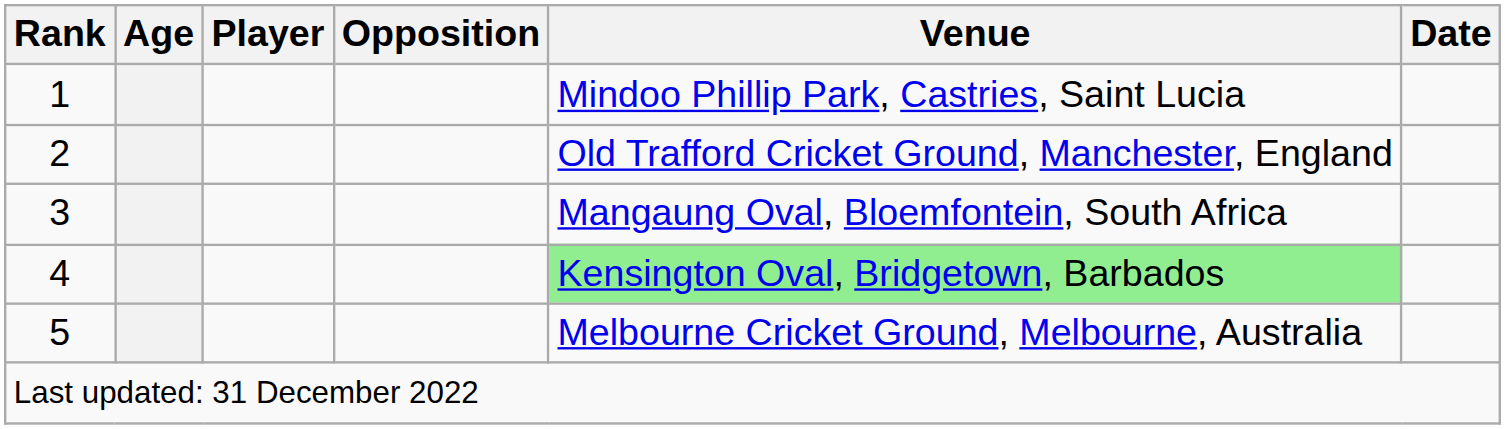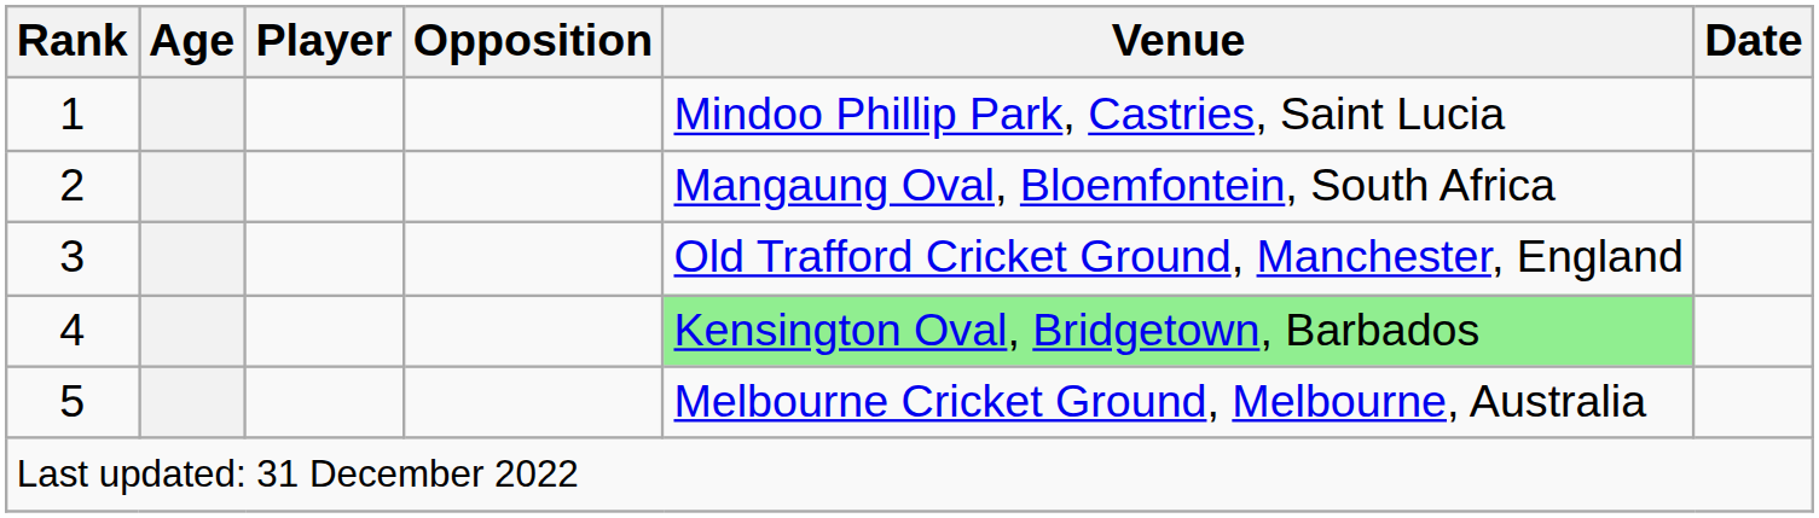 <table class="wikitable plainrowheaders sortable">
 <tr>
 <th scope=col>Rank</th>
 <th scope=col>Age</th>
 <th scope=col>Player</th>
 <th scope=col>Opposition</th>
 <th scope=col>Venue</th>
 <th scope=col>Date</th>
 </tr>
 <tr>
 <td align=center>1</td>
 <th scope=row style=text-align:center;></th>
 <td></td>
 <td></td>
 <td><a href='#'>Mindoo Phillip Park</a>, <a href='#'>Castries</a>, Saint Lucia</td>
 <td><a href='#'></a></td>
 </tr>
 <tr>
 <td align=center>2</td>
 <th scope=row style=text-align:center;></th>
 <td></td>
 <td></td>
-<td><a href='#'>Old Trafford Cricket Ground</a>, <a href='#'>Manchester</a>, England</td>
+<td><a href='#'>Mangaung Oval</a>, <a href='#'>Bloemfontein</a>, South Africa</td>
 <td><a href='#'></a></td>
 </tr>
 <tr>
 <td align=center>3</td>
 <th scope=row style=text-align:center;></th>
 <td></td>
 <td></td>
-<td><a href='#'>Mangaung Oval</a>, <a href='#'>Bloemfontein</a>, South Africa</td>
+<td><a href='#'>Old Trafford Cricket Ground</a>, <a href='#'>Manchester</a>, England</td>
 <td><a href='#'></a></td>
 </tr>
 <tr>
 <td align=center>4</td>
 <th scope=row style=text-align:center;></th>
 <td></td>
 <td></td>
 <td style="background: lightgreen;"><a href='#'>Kensington Oval</a>, <a href='#'>Bridgetown</a>, Barbados</td>
 <td><a href='#'></a></td>
 </tr>
 <tr>
 <td align=center>5</td>
 <th scope=row style=text-align:center;></th>
 <td></td>
 <td></td>
 <td><a href='#'>Melbourne Cricket Ground</a>, <a href='#'>Melbourne</a>, Australia</td>
 <td><a href='#'></a></td>
 </tr>
 <tr class=sortbottom>
 <td colspan=7><small>Last updated: 31 December 2022</small></td>
 </tr>
 </table>
